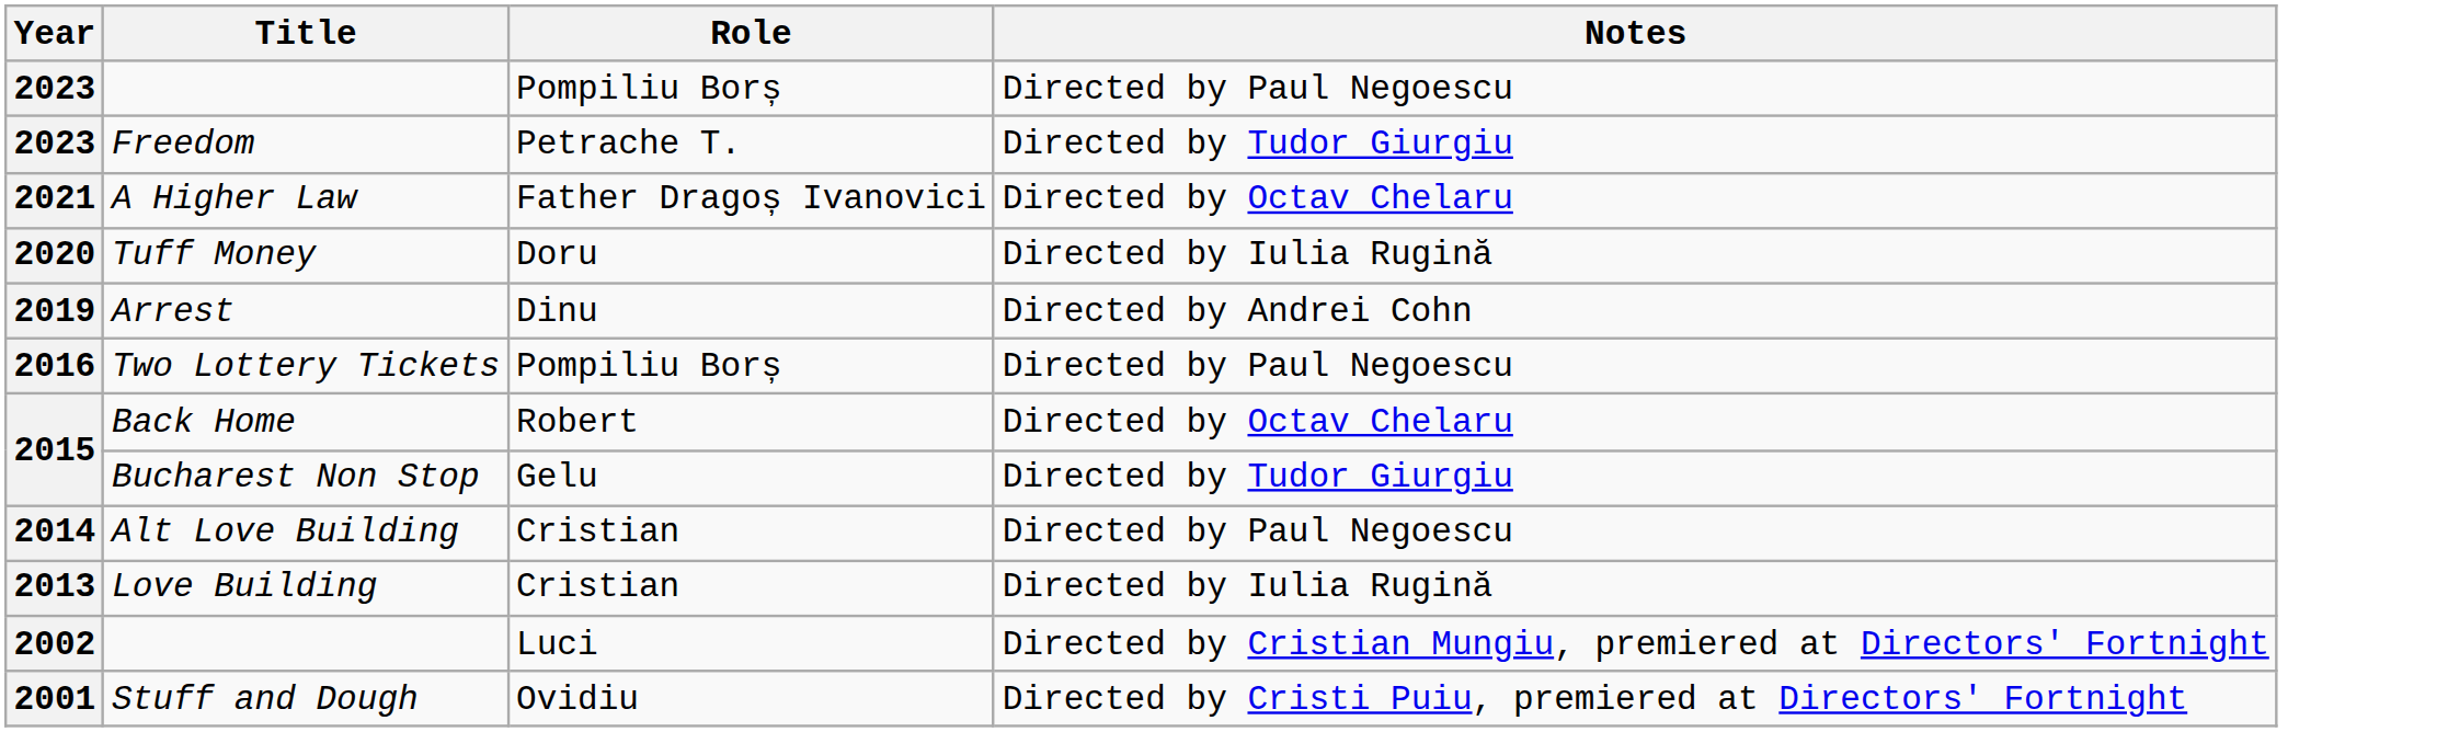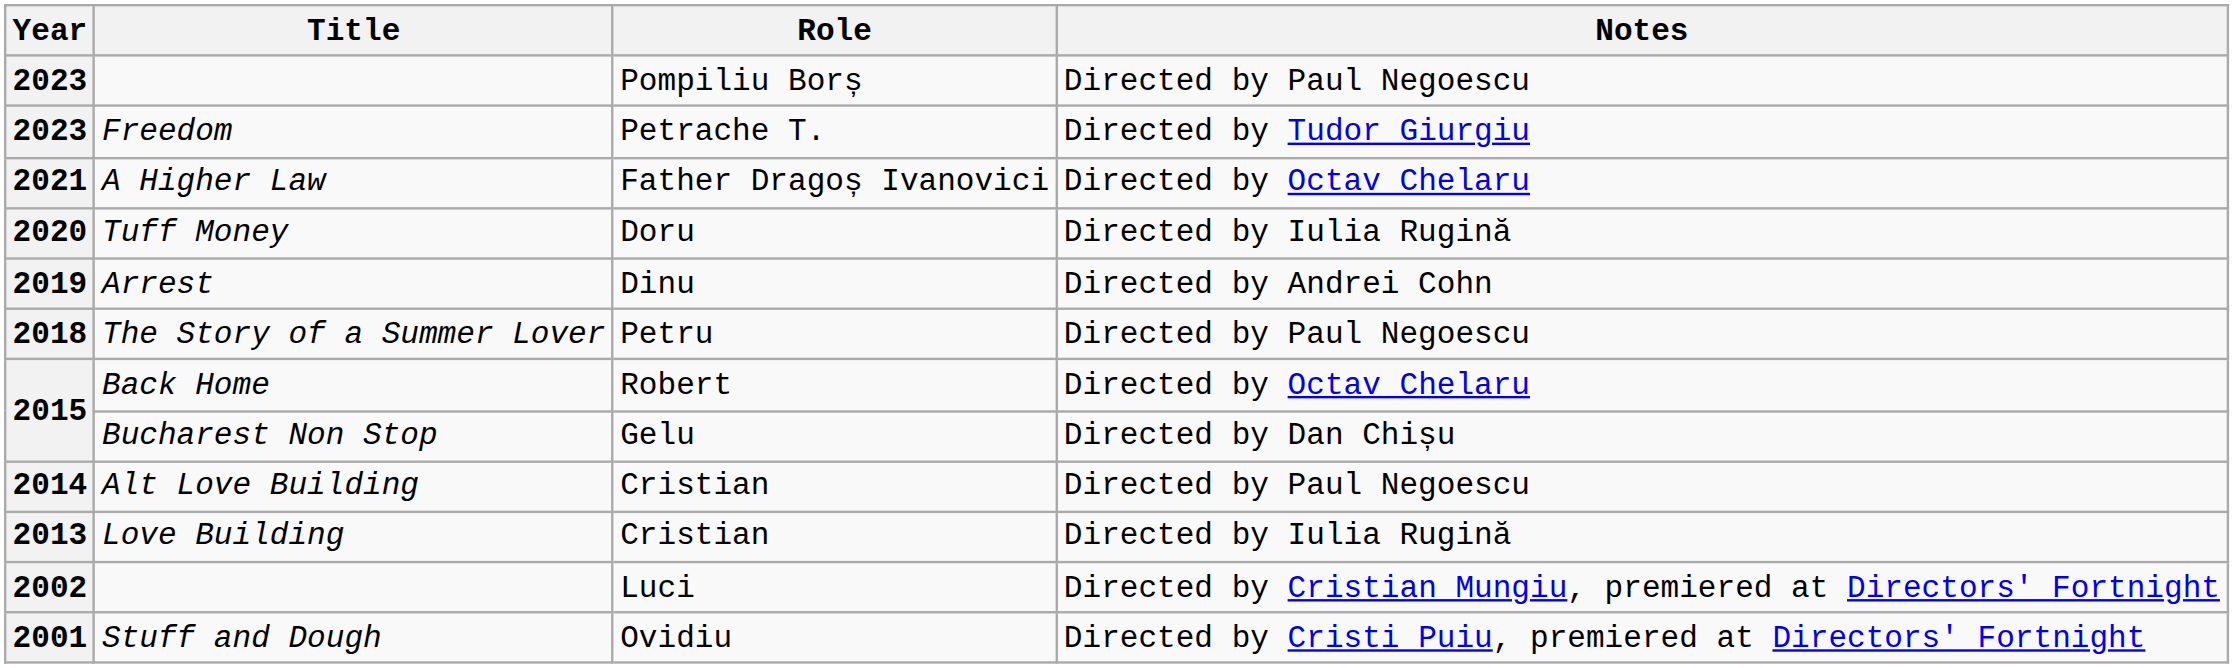 <table class="wikitable plainrowheaders sortable">
 <tr>
 <th scope="col">Year</th>
 <th scope="col">Title</th>
 <th scope="col" class="unsortable">Role</th>
 <th scope="col" class="unsortable">Notes</th>
 </tr>
 <tr>
 <th scope="row">2023</th>
 <td></td>
 <td>Pompiliu Borș</td>
 <td>Directed by Paul Negoescu</td>
 </tr>
 <tr>
 <th scope="row">2023</th>
 <td><em>Freedom</em></td>
 <td>Petrache T.</td>
 <td>Directed by <a href='#'>Tudor Giurgiu</a></td>
 </tr>
 <tr>
 <th scope="row">2021</th>
 <td><em>A Higher Law</em></td>
 <td>Father Dragoș Ivanovici</td>
 <td>Directed by <a href='#'>Octav Chelaru</a></td>
 </tr>
 <tr>
 <th scope="row">2020</th>
 <td><em>Tuff Money</em></td>
 <td>Doru</td>
 <td>Directed by Iulia Rugină</td>
 </tr>
 <tr>
 <th scope="row">2019</th>
 <td><em>Arrest</em></td>
 <td>Dinu</td>
 <td>Directed by Andrei Cohn</td>
 </tr>
 <tr>
-<th scope="row">2016</th>
-<td><em>Two Lottery Tickets</em></td>
-<td>Pompiliu Borș</td>
+<th scope="row">2018</th>
+<td><em>The Story of a Summer Lover</em></td>
+<td>Petru</td>
 <td>Directed by Paul Negoescu</td>
 </tr>
 <tr>
 <th scope="row" rowspan="2">2015</th>
 <td><em>Back Home</em></td>
 <td>Robert</td>
 <td>Directed by <a href='#'>Octav Chelaru</a></td>
 </tr>
 <tr>
 <td><em>Bucharest Non Stop</em></td>
 <td>Gelu</td>
-<td>Directed by <a href='#'>Tudor Giurgiu</a></td>
+<td>Directed by Dan Chișu</td>
 </tr>
 <tr>
 <th scope="row">2014</th>
 <td><em>Alt Love Building</em></td>
 <td>Cristian</td>
 <td>Directed by Paul Negoescu</td>
 </tr>
 <tr>
 <th scope="row">2013</th>
 <td><em>Love Building</em></td>
 <td>Cristian</td>
 <td>Directed by Iulia Rugină</td>
 </tr>
 <tr>
 <th scope="row">2002</th>
 <td></td>
 <td>Luci</td>
 <td>Directed by <a href='#'>Cristian Mungiu</a>, premiered at <a href='#'>Directors' Fortnight</a></td>
 </tr>
 <tr>
 <th scope="row">2001</th>
 <td><em>Stuff and Dough</em></td>
 <td>Ovidiu</td>
 <td>Directed by <a href='#'>Cristi Puiu</a>, premiered at <a href='#'>Directors' Fortnight</a></td>
 </tr>
 </table>
